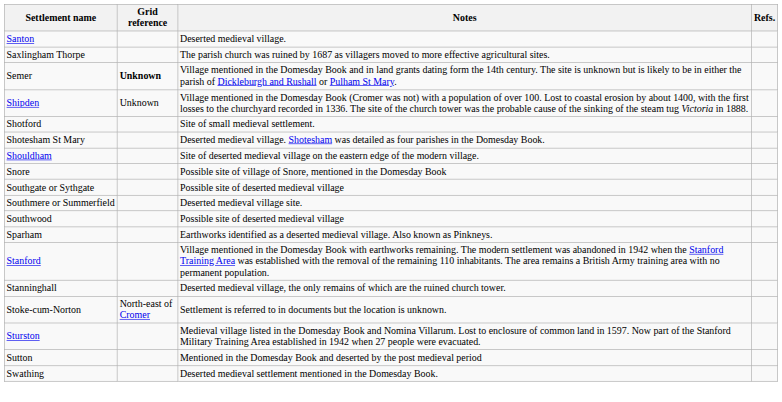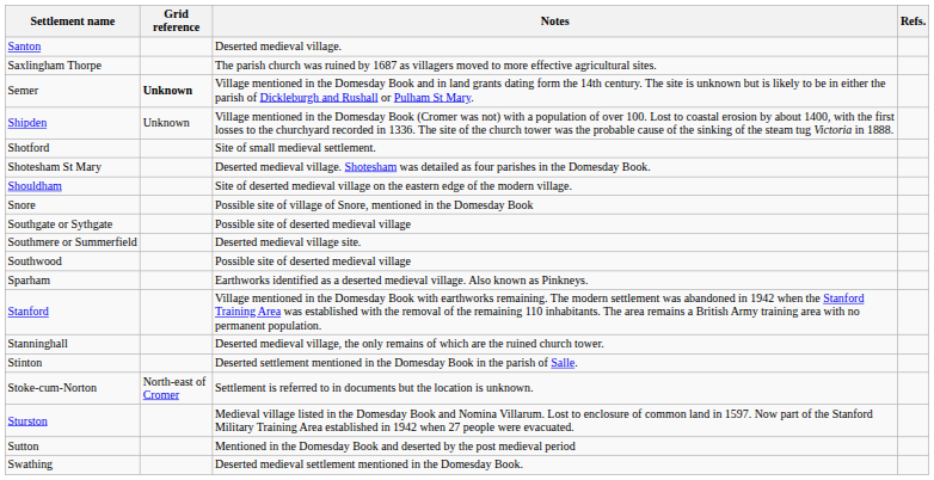 <table class="wikitable">
 <tr>
 <th width=175>Settlement name</th>
 <th width=90>Grid reference</th>
 <th>Notes</th>
 <th>Refs.</th>
 </tr>
 <tr>
 <td><a href='#'>Santon</a></td>
 <td></td>
 <td>Deserted medieval village.</td>
 <td></td>
 </tr>
 <tr>
 <td>Saxlingham Thorpe</td>
 <td></td>
 <td>The parish church was ruined by 1687 as villagers moved to more effective agricultural sites.</td>
 <td></td>
 </tr>
 <tr>
 <td>Semer</td>
 <td><strong>Unknown</strong></td>
 <td>Village mentioned in the Domesday Book and in land grants dating form the 14th century. The site is unknown but is likely to be in either the parish of <a href='#'>Dickleburgh and Rushall</a> or <a href='#'>Pulham St Mary</a>.</td>
 <td></td>
 </tr>
 <tr>
 <td><a href='#'>Shipden</a></td>
 <td>Unknown</td>
 <td>Village mentioned in the Domesday Book (Cromer was not) with a population of over 100. Lost to coastal erosion by about 1400, with the first losses to the churchyard recorded in 1336. The site of the church tower was the probable cause of the sinking of the steam tug <em>Victoria</em> in 1888.</td>
 <td></td>
 </tr>
 <tr>
 <td>Shotford</td>
 <td></td>
 <td>Site of small medieval settlement.</td>
 <td></td>
 </tr>
 <tr>
 <td>Shotesham St Mary</td>
 <td></td>
 <td>Deserted medieval village. <a href='#'>Shotesham</a> was detailed as four parishes in the Domesday Book.</td>
 <td></td>
 </tr>
 <tr>
 <td><a href='#'>Shouldham</a></td>
 <td></td>
 <td>Site of deserted medieval village on the eastern edge of the modern village.</td>
 <td></td>
 </tr>
 <tr>
 <td>Snore</td>
 <td></td>
 <td>Possible site of village of Snore, mentioned in the Domesday Book</td>
 <td></td>
 </tr>
 <tr>
 <td>Southgate or Sythgate</td>
 <td></td>
 <td>Possible site of deserted medieval village</td>
 <td></td>
 </tr>
 <tr>
 <td>Southmere or Summerfield</td>
 <td></td>
 <td>Deserted medieval village site.</td>
 <td></td>
 </tr>
 <tr>
 <td>Southwood</td>
 <td></td>
 <td>Possible site of deserted medieval village</td>
 <td></td>
 </tr>
 <tr>
 <td>Sparham</td>
 <td></td>
 <td>Earthworks identified as a deserted medieval village. Also known as Pinkneys.</td>
 <td></td>
 </tr>
 <tr>
 <td><a href='#'>Stanford</a></td>
 <td></td>
 <td>Village mentioned in the Domesday Book with earthworks remaining. The modern settlement was abandoned in 1942 when the <a href='#'>Stanford Training Area</a> was established with the removal of the remaining 110 inhabitants. The area remains a British Army training area with no permanent population.</td>
 <td></td>
 </tr>
 <tr>
 <td>Stanninghall</td>
 <td></td>
 <td>Deserted medieval village, the only remains of which are the ruined church tower.</td>
 <td></td>
 </tr>
 <tr>
+<td>Stinton</td>
+<td></td>
+<td>Deserted settlement mentioned in the Domesday Book in the parish of <a href='#'>Salle</a>.</td>
+<td></td>
+</tr>
+<tr>
 <td>Stoke-cum-Norton</td>
 <td>North-east of <a href='#'>Cromer</a></td>
 <td>Settlement is referred to in documents but the location is unknown.</td>
 <td></td>
 </tr>
 <tr>
 <td><a href='#'>Sturston</a></td>
 <td></td>
 <td>Medieval village listed in the Domesday Book and Nomina Villarum. Lost to enclosure of common land in 1597. Now part of the Stanford Military Training Area established in 1942 when 27 people were evacuated.</td>
 <td></td>
 </tr>
 <tr>
 <td>Sutton</td>
 <td></td>
 <td>Mentioned in the Domesday Book and deserted by the post medieval period</td>
 <td></td>
 </tr>
 <tr>
 <td>Swathing</td>
 <td></td>
 <td>Deserted medieval settlement mentioned in the Domesday Book.</td>
 <td></td>
 </tr>
 </table>
